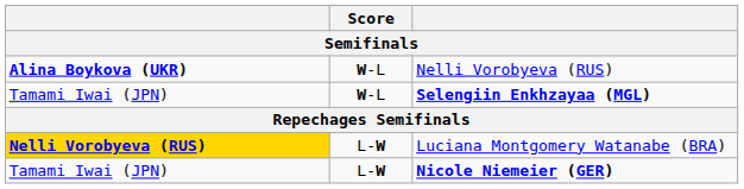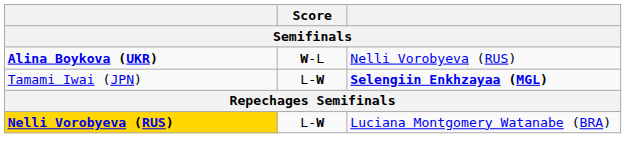 <table class="wikitable" style="text-align: left; ">
 <tr>
 <th align="right" width="280"></th>
 <th width="65">Score</th>
 <th align="left" width="280"></th>
 </tr>
 <tr>
 <th colspan=3>Semifinals</th>
 </tr>
 <tr>
 <td><strong> <a href='#'>Alina Boykova</a> (<a href='#'>UKR</a>)</strong></td>
 <td align="center"><strong>W</strong>-L</td>
 <td> <a href='#'>Nelli Vorobyeva</a> (<a href='#'>RUS</a>)</td>
 </tr>
 <tr>
 <td> <a href='#'>Tamami Iwai</a> (<a href='#'>JPN</a>)</td>
-<td align="center"><strong>W</strong>-L</td>
+<td align="center">L-<strong>W</strong></td>
 <td><strong> <a href='#'>Selengiin Enkhzayaa</a> (<a href='#'>MGL</a>)</strong></td>
 </tr>
 <tr>
 <th colspan=3>Repechages Semifinals</th>
 </tr>
 <tr>
 <td style="background: gold;"><strong> <a href='#'>Nelli Vorobyeva</a> (<a href='#'>RUS</a>)</strong></td>
 <td align="center">L-<strong>W</strong></td>
 <td> <a href='#'>Luciana Montgomery Watanabe</a> (<a href='#'>BRA</a>)</td>
 </tr>
-<tr>
-<td> <a href='#'>Tamami Iwai</a> (<a href='#'>JPN</a>)</td>
-<td align="center">L-<strong>W</strong></td>
-<td><strong> <a href='#'>Nicole Niemeier</a> (<a href='#'>GER</a>)</strong></td>
-</tr>
 </table>
